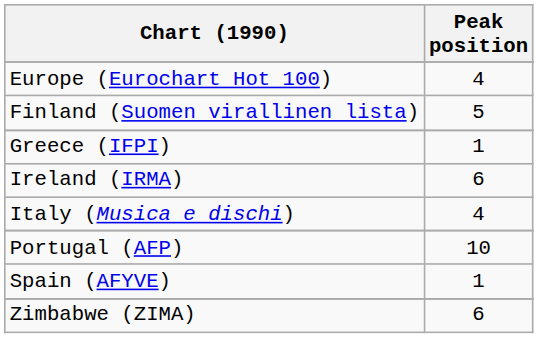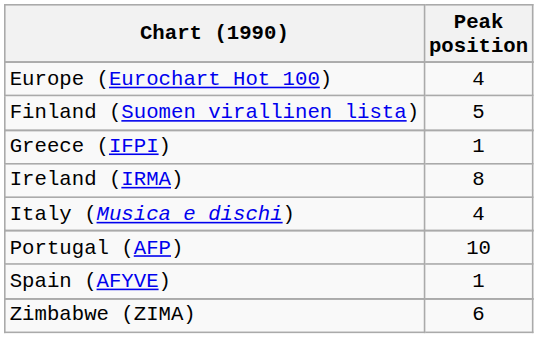 <table class="wikitable sortable">
 <tr>
 <th>Chart (1990)</th>
 <th>Peak<br>position</th>
 </tr>
 <tr>
 </tr>
 <tr>
 </tr>
 <tr>
 </tr>
 <tr>
 <td>Europe (<a href='#'>Eurochart Hot 100</a>)</td>
 <td align="center">4</td>
 </tr>
 <tr>
 <td>Finland (<a href='#'>Suomen virallinen lista</a>)</td>
 <td align="center">5</td>
 </tr>
 <tr>
 </tr>
 <tr>
 <td>Greece (<a href='#'>IFPI</a>)</td>
 <td align="center">1</td>
 </tr>
 <tr>
 <td>Ireland (<a href='#'>IRMA</a>)</td>
-<td align="center">6</td>
+<td align="center">8</td>
 </tr>
 <tr>
 <td>Italy (<em><a href='#'>Musica e dischi</a></em>)</td>
 <td align="center">4</td>
 </tr>
 <tr>
 </tr>
 <tr>
 </tr>
 <tr>
 </tr>
 <tr>
 </tr>
 <tr>
 <td>Portugal (<a href='#'>AFP</a>)</td>
 <td align="center">10</td>
 </tr>
 <tr>
 <td>Spain (<a href='#'>AFYVE</a>)</td>
 <td align="center">1</td>
 </tr>
 <tr>
 </tr>
 <tr>
 </tr>
 <tr>
 </tr>
 <tr>
 <td>Zimbabwe (ZIMA)</td>
 <td align="center">6</td>
 </tr>
 </table>
